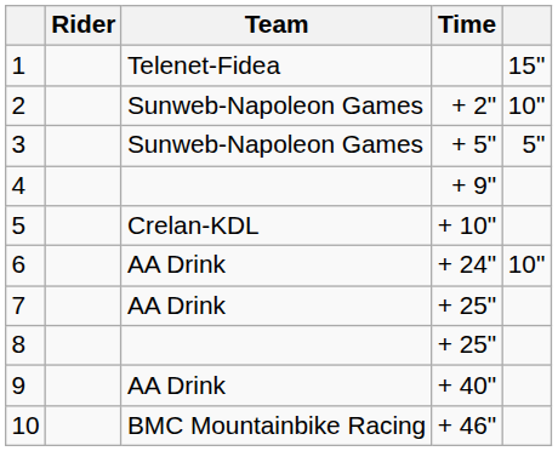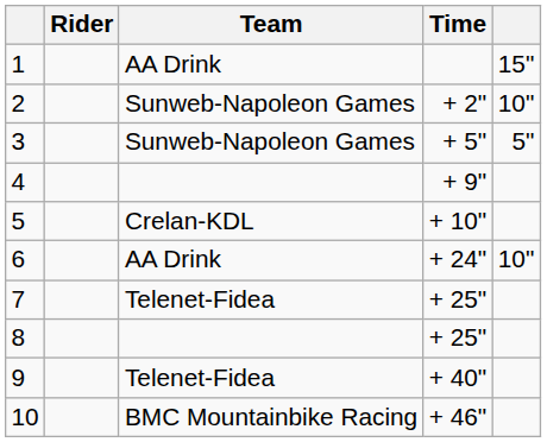 <table class="wikitable">
 <tr>
 <th></th>
 <th>Rider</th>
 <th>Team</th>
 <th>Time</th>
 <th></th>
 </tr>
 <tr>
 <td>1</td>
 <td></td>
-<td>Telenet-Fidea</td>
+<td>AA Drink</td>
 <td align="right"></td>
 <td align="right">15"</td>
 </tr>
 <tr>
 <td>2</td>
 <td></td>
 <td>Sunweb-Napoleon Games</td>
 <td align="right">+ 2"</td>
 <td align="right">10"</td>
 </tr>
 <tr>
 <td>3</td>
 <td></td>
 <td>Sunweb-Napoleon Games</td>
 <td align="right">+ 5"</td>
 <td align="right">5"</td>
 </tr>
 <tr>
 <td>4</td>
 <td></td>
 <td></td>
 <td align="right">+ 9"</td>
 <td></td>
 </tr>
 <tr>
 <td>5</td>
 <td></td>
 <td>Crelan-KDL</td>
 <td align="right">+ 10"</td>
 <td></td>
 </tr>
 <tr>
 <td>6</td>
 <td></td>
 <td>AA Drink</td>
 <td align="right">+ 24"</td>
 <td align="right">10"</td>
 </tr>
 <tr>
 <td>7</td>
 <td></td>
-<td>AA Drink</td>
+<td>Telenet-Fidea</td>
 <td align="right">+ 25"</td>
 <td></td>
 </tr>
 <tr>
 <td>8</td>
 <td></td>
 <td></td>
 <td align="right">+ 25"</td>
 <td></td>
 </tr>
 <tr>
 <td>9</td>
 <td></td>
-<td>AA Drink</td>
+<td>Telenet-Fidea</td>
 <td align="right">+ 40"</td>
 <td></td>
 </tr>
 <tr>
 <td>10</td>
 <td></td>
 <td>BMC Mountainbike Racing</td>
 <td align="right">+ 46"</td>
 <td></td>
 </tr>
 </table>
